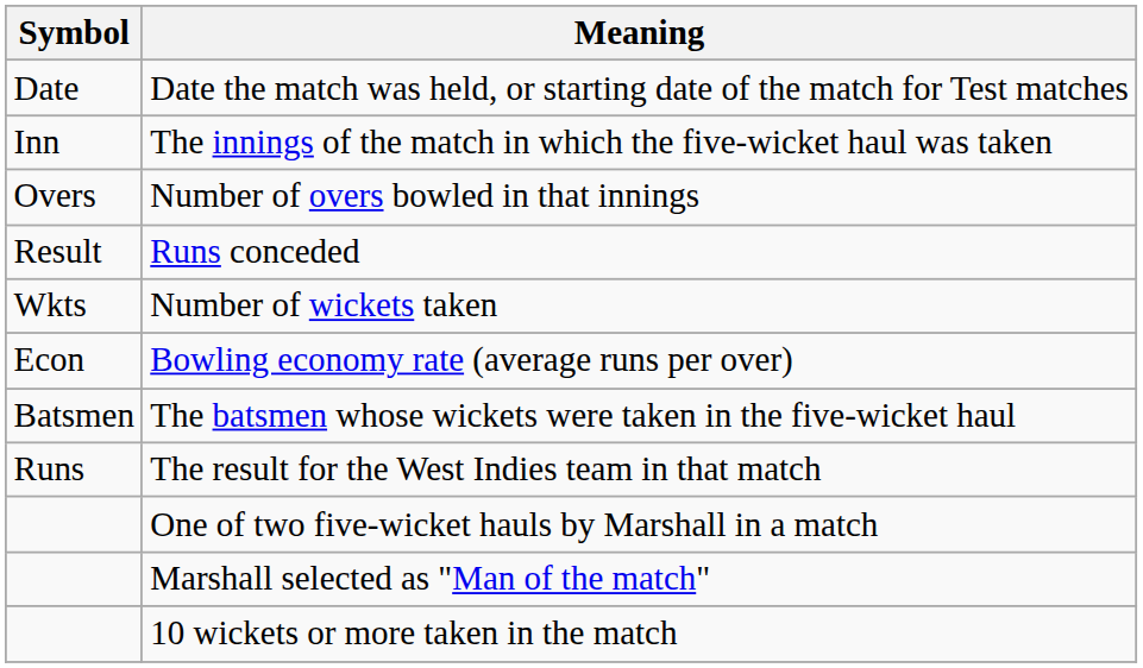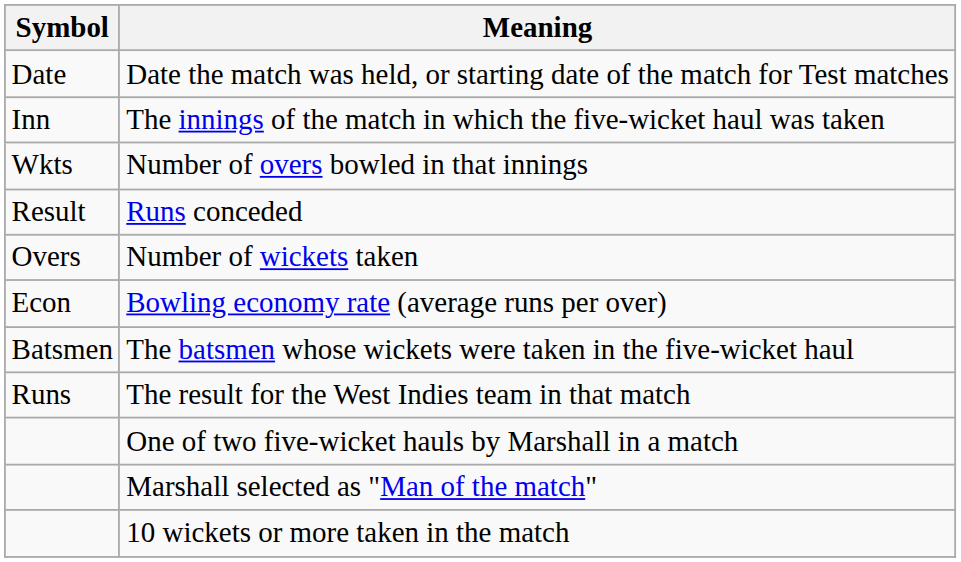 <table class="wikitable">
 <tr>
 <th>Symbol</th>
 <th>Meaning</th>
 </tr>
 <tr>
 <td>Date</td>
 <td>Date the match was held, or starting date of the match for Test matches</td>
 </tr>
 <tr>
 <td>Inn</td>
 <td>The <a href='#'>innings</a> of the match in which the five-wicket haul was taken</td>
 </tr>
 <tr>
-<td>Overs</td>
+<td>Wkts</td>
 <td>Number of <a href='#'>overs</a> bowled in that innings</td>
 </tr>
 <tr>
 <td>Result</td>
 <td><a href='#'>Runs</a> conceded</td>
 </tr>
 <tr>
-<td>Wkts</td>
+<td>Overs</td>
 <td>Number of <a href='#'>wickets</a> taken</td>
 </tr>
 <tr>
 <td>Econ</td>
 <td><a href='#'>Bowling economy rate</a> (average runs per over)</td>
 </tr>
 <tr>
 <td>Batsmen</td>
 <td>The <a href='#'>batsmen</a> whose wickets were taken in the five-wicket haul</td>
 </tr>
 <tr>
 <td>Runs</td>
 <td>The result for the West Indies team in that match</td>
 </tr>
 <tr>
 <td></td>
 <td>One of two five-wicket hauls by Marshall in a match</td>
 </tr>
 <tr>
 <td></td>
 <td>Marshall selected as "<a href='#'>Man of the match</a>"</td>
 </tr>
 <tr>
 <td></td>
 <td>10 wickets or more taken in the match</td>
 </tr>
 </table>
